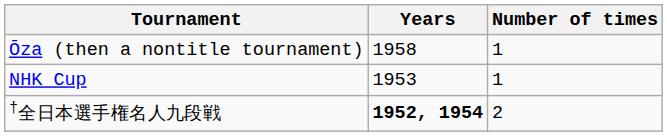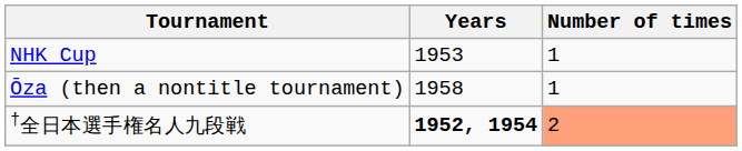 <table class="wikitable">
 <tr>
 <th>Tournament</th>
 <th>Years</th>
 <th>Number of times</th>
 </tr>
 <tr>
+<td><a href='#'>NHK Cup</a></td>
+<td>1953</td>
+<td>1</td>
+</tr>
+<tr>
 <td><a href='#'>Ōza</a> (then a nontitle tournament)</td>
 <td>1958</td>
 <td>1</td>
 </tr>
 <tr>
-<td><a href='#'>NHK Cup</a></td>
-<td>1953</td>
-<td>1</td>
-</tr>
-<tr>
 <td><sup>†</sup>全日本選手権名人九段戦</td>
 <td><strong>1952, 1954</strong></td>
-<td>2</td>
+<td style="background: lightsalmon;">2</td>
 </tr>
 </table>
